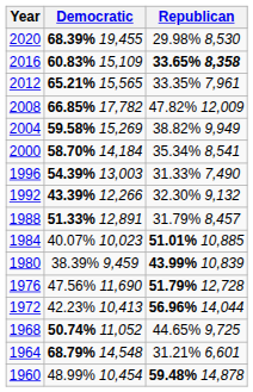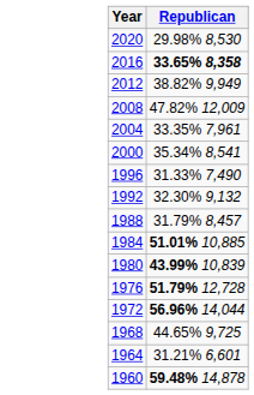 <table class="wikitable" style="float:right; margin-left: 10px;">
 <tr style="background:lightgrey;">
 <th>Year</th>
-<th><a href='#'>Democratic</a></th>
 <th><a href='#'>Republican</a></th>
 </tr>
 <tr>
 <td align="center" ><a href='#'>2020</a></td>
-<td align="center" ><strong>68.39%</strong> <em>19,455</em></td>
 <td align="center" >29.98% <em>8,530</em></td>
 </tr>
 <tr>
 <td align="center" ><a href='#'>2016</a></td>
-<td align="center" ><strong>60.83%</strong> <em>15,109</em></td>
 <td align="center" ><strong>33.65% <em>8,358</em></strong></td>
 </tr>
 <tr>
 <td align="center" ><a href='#'>2012</a></td>
-<td align="center" ><strong>65.21%</strong> <em>15,565</em></td>
-<td align="center" >33.35% <em>7,961</em></td>
+<td align="center" >38.82% <em>9,949</em></td>
 </tr>
 <tr>
 <td align="center" ><a href='#'>2008</a></td>
-<td align="center" ><strong>66.85%</strong> <em>17,782</em></td>
 <td align="center" >47.82% <em>12,009</em></td>
 </tr>
 <tr>
 <td align="center" ><a href='#'>2004</a></td>
-<td align="center" ><strong>59.58%</strong> <em>15,269</em></td>
-<td align="center" >38.82% <em>9,949</em></td>
+<td align="center" >33.35% <em>7,961</em></td>
 </tr>
 <tr>
 <td align="center" ><a href='#'>2000</a></td>
-<td align="center" ><strong>58.70%</strong> <em>14,184</em></td>
 <td align="center" >35.34% <em>8,541</em></td>
 </tr>
 <tr>
 <td align="center" ><a href='#'>1996</a></td>
-<td align="center" ><strong>54.39%</strong> <em>13,003</em></td>
 <td align="center" >31.33% <em>7,490</em></td>
 </tr>
 <tr>
 <td align="center" ><a href='#'>1992</a></td>
-<td align="center" ><strong>43.39%</strong> <em>12,266</em></td>
 <td align="center" >32.30% <em>9,132</em></td>
 </tr>
 <tr>
 <td align="center" ><a href='#'>1988</a></td>
-<td align="center" ><strong>51.33%</strong> <em>12,891</em></td>
 <td align="center" >31.79% <em>8,457</em></td>
 </tr>
 <tr>
 <td align="center" ><a href='#'>1984</a></td>
-<td align="center" >40.07% <em>10,023</em></td>
 <td align="center" ><strong>51.01%</strong> <em>10,885</em></td>
 </tr>
 <tr>
 <td align="center" ><a href='#'>1980</a></td>
-<td align="center" >38.39% <em>9,459</em></td>
 <td align="center" ><strong>43.99%</strong> <em>10,839</em></td>
 </tr>
 <tr>
 <td align="center" ><a href='#'>1976</a></td>
-<td align="center" >47.56% <em>11,690</em></td>
 <td align="center" ><strong>51.79%</strong> <em>12,728</em></td>
 </tr>
 <tr>
 <td align="center" ><a href='#'>1972</a></td>
-<td align="center" >42.23% <em>10,413</em></td>
 <td align="center" ><strong>56.96%</strong> <em>14,044</em></td>
 </tr>
 <tr>
 <td align="center" ><a href='#'>1968</a></td>
-<td align="center" ><strong>50.74%</strong> <em>11,052</em></td>
 <td align="center" >44.65% <em>9,725</em></td>
 </tr>
 <tr>
 <td align="center" ><a href='#'>1964</a></td>
-<td align="center" ><strong>68.79%</strong> <em>14,548</em></td>
 <td align="center" >31.21% <em>6,601</em></td>
 </tr>
 <tr>
 <td align="center" ><a href='#'>1960</a></td>
-<td align="center" >48.99% <em>10,454</em></td>
 <td align="center" ><strong>59.48%</strong> <em>14,878</em></td>
 </tr>
 </table>
